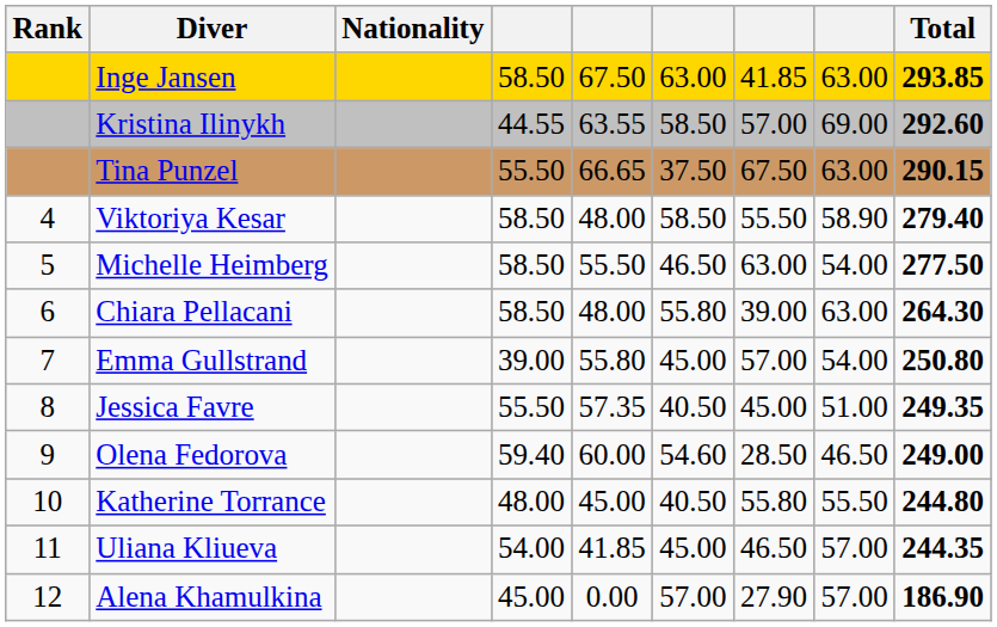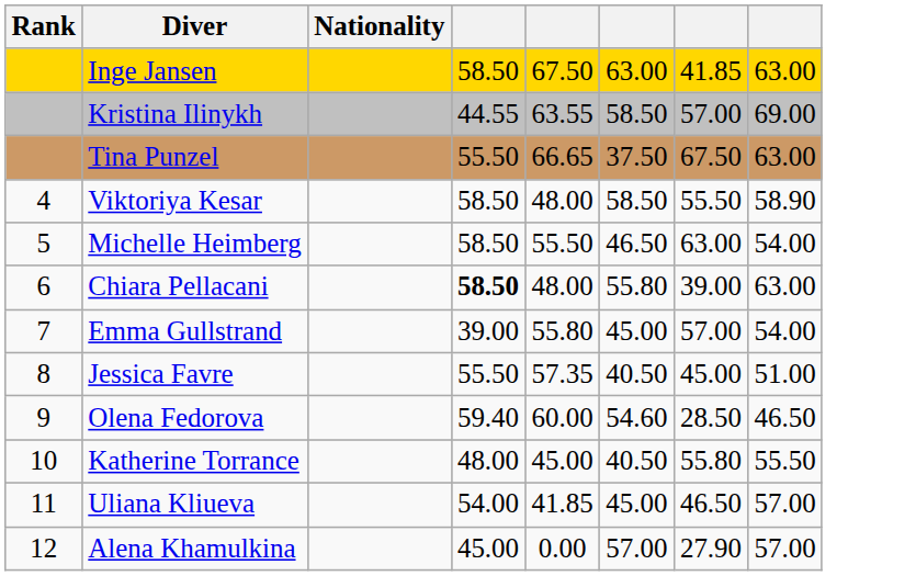 <table class="wikitable" style="text-align:center">
 <tr>
 <th>Rank</th>
 <th>Diver</th>
 <th>Nationality</th>
 <th></th>
 <th></th>
 <th></th>
 <th></th>
 <th></th>
-<th>Total</th>
 </tr>
 <tr bgcolor=gold>
 <td></td>
 <td align=left><a href='#'>Inge Jansen</a></td>
 <td align=left></td>
 <td>58.50</td>
 <td>67.50</td>
 <td>63.00</td>
 <td>41.85</td>
 <td>63.00</td>
-<td><strong>293.85</strong></td>
 </tr>
 <tr bgcolor=silver>
 <td></td>
 <td align=left><a href='#'>Kristina Ilinykh</a></td>
 <td align=left></td>
 <td>44.55</td>
 <td>63.55</td>
 <td>58.50</td>
 <td>57.00</td>
 <td>69.00</td>
-<td><strong>292.60</strong></td>
 </tr>
 <tr bgcolor=CC9966>
 <td></td>
 <td align=left><a href='#'>Tina Punzel</a></td>
 <td align=left></td>
 <td>55.50</td>
 <td>66.65</td>
 <td>37.50</td>
 <td>67.50</td>
 <td>63.00</td>
-<td><strong>290.15</strong></td>
 </tr>
 <tr>
 <td>4</td>
 <td align=left><a href='#'>Viktoriya Kesar</a></td>
 <td align=left></td>
 <td>58.50</td>
 <td>48.00</td>
 <td>58.50</td>
 <td>55.50</td>
 <td>58.90</td>
-<td><strong>279.40</strong></td>
 </tr>
 <tr>
 <td>5</td>
 <td align=left><a href='#'>Michelle Heimberg</a></td>
 <td align=left></td>
 <td>58.50</td>
 <td>55.50</td>
 <td>46.50</td>
 <td>63.00</td>
 <td>54.00</td>
-<td><strong>277.50</strong></td>
 </tr>
 <tr>
 <td>6</td>
 <td align=left><a href='#'>Chiara Pellacani</a></td>
 <td align=left></td>
-<td>58.50</td>
+<td><strong>58.50</strong></td>
 <td>48.00</td>
 <td>55.80</td>
 <td>39.00</td>
 <td>63.00</td>
-<td><strong>264.30</strong></td>
 </tr>
 <tr>
 <td>7</td>
 <td align=left><a href='#'>Emma Gullstrand</a></td>
 <td align=left></td>
 <td>39.00</td>
 <td>55.80</td>
 <td>45.00</td>
 <td>57.00</td>
 <td>54.00</td>
-<td><strong>250.80</strong></td>
 </tr>
 <tr>
 <td>8</td>
 <td align=left><a href='#'>Jessica Favre</a></td>
 <td align=left></td>
 <td>55.50</td>
 <td>57.35</td>
 <td>40.50</td>
 <td>45.00</td>
 <td>51.00</td>
-<td><strong>249.35</strong></td>
 </tr>
 <tr>
 <td>9</td>
 <td align=left><a href='#'>Olena Fedorova</a></td>
 <td align=left></td>
 <td>59.40</td>
 <td>60.00</td>
 <td>54.60</td>
 <td>28.50</td>
 <td>46.50</td>
-<td><strong>249.00</strong></td>
 </tr>
 <tr>
 <td>10</td>
 <td align=left><a href='#'>Katherine Torrance</a></td>
 <td align=left></td>
 <td>48.00</td>
 <td>45.00</td>
 <td>40.50</td>
 <td>55.80</td>
 <td>55.50</td>
-<td><strong>244.80</strong></td>
 </tr>
 <tr>
 <td>11</td>
 <td align=left><a href='#'>Uliana Kliueva</a></td>
 <td align=left></td>
 <td>54.00</td>
 <td>41.85</td>
 <td>45.00</td>
 <td>46.50</td>
 <td>57.00</td>
-<td><strong>244.35</strong></td>
 </tr>
 <tr>
 <td>12</td>
 <td align=left><a href='#'>Alena Khamulkina</a></td>
 <td align=left></td>
 <td>45.00</td>
 <td>0.00</td>
 <td>57.00</td>
 <td>27.90</td>
 <td>57.00</td>
-<td><strong>186.90</strong></td>
 </tr>
 </table>
